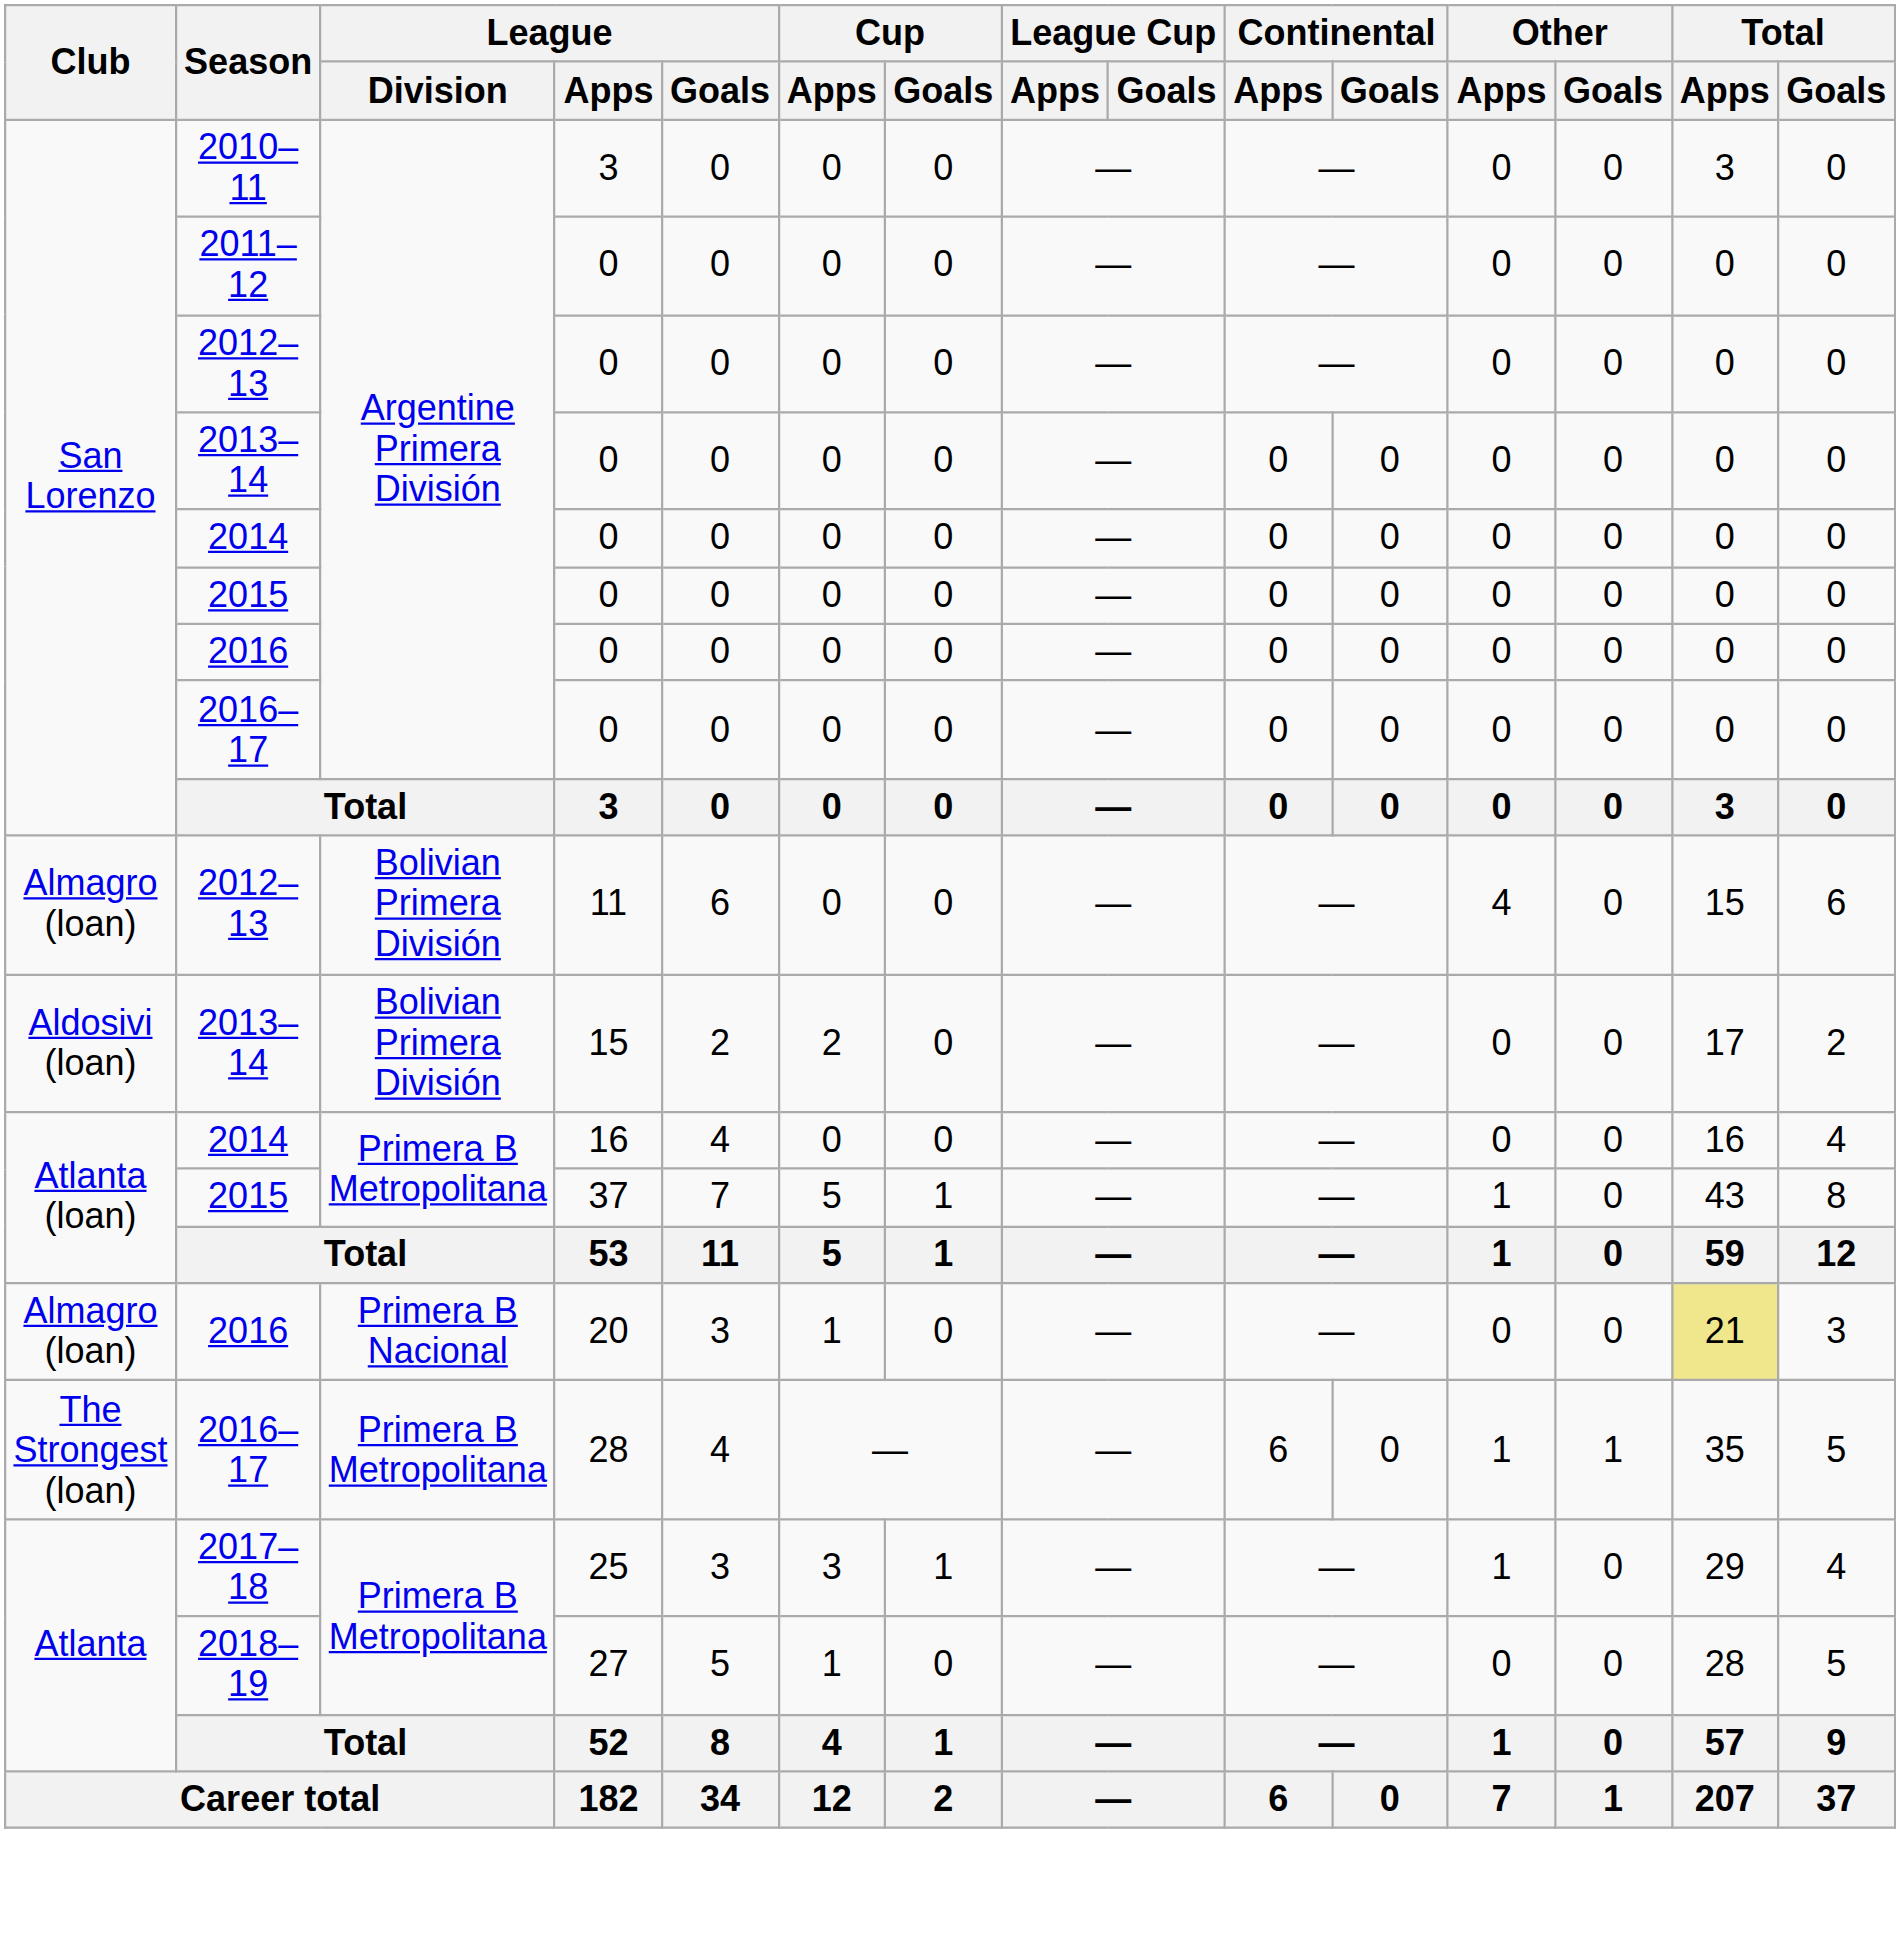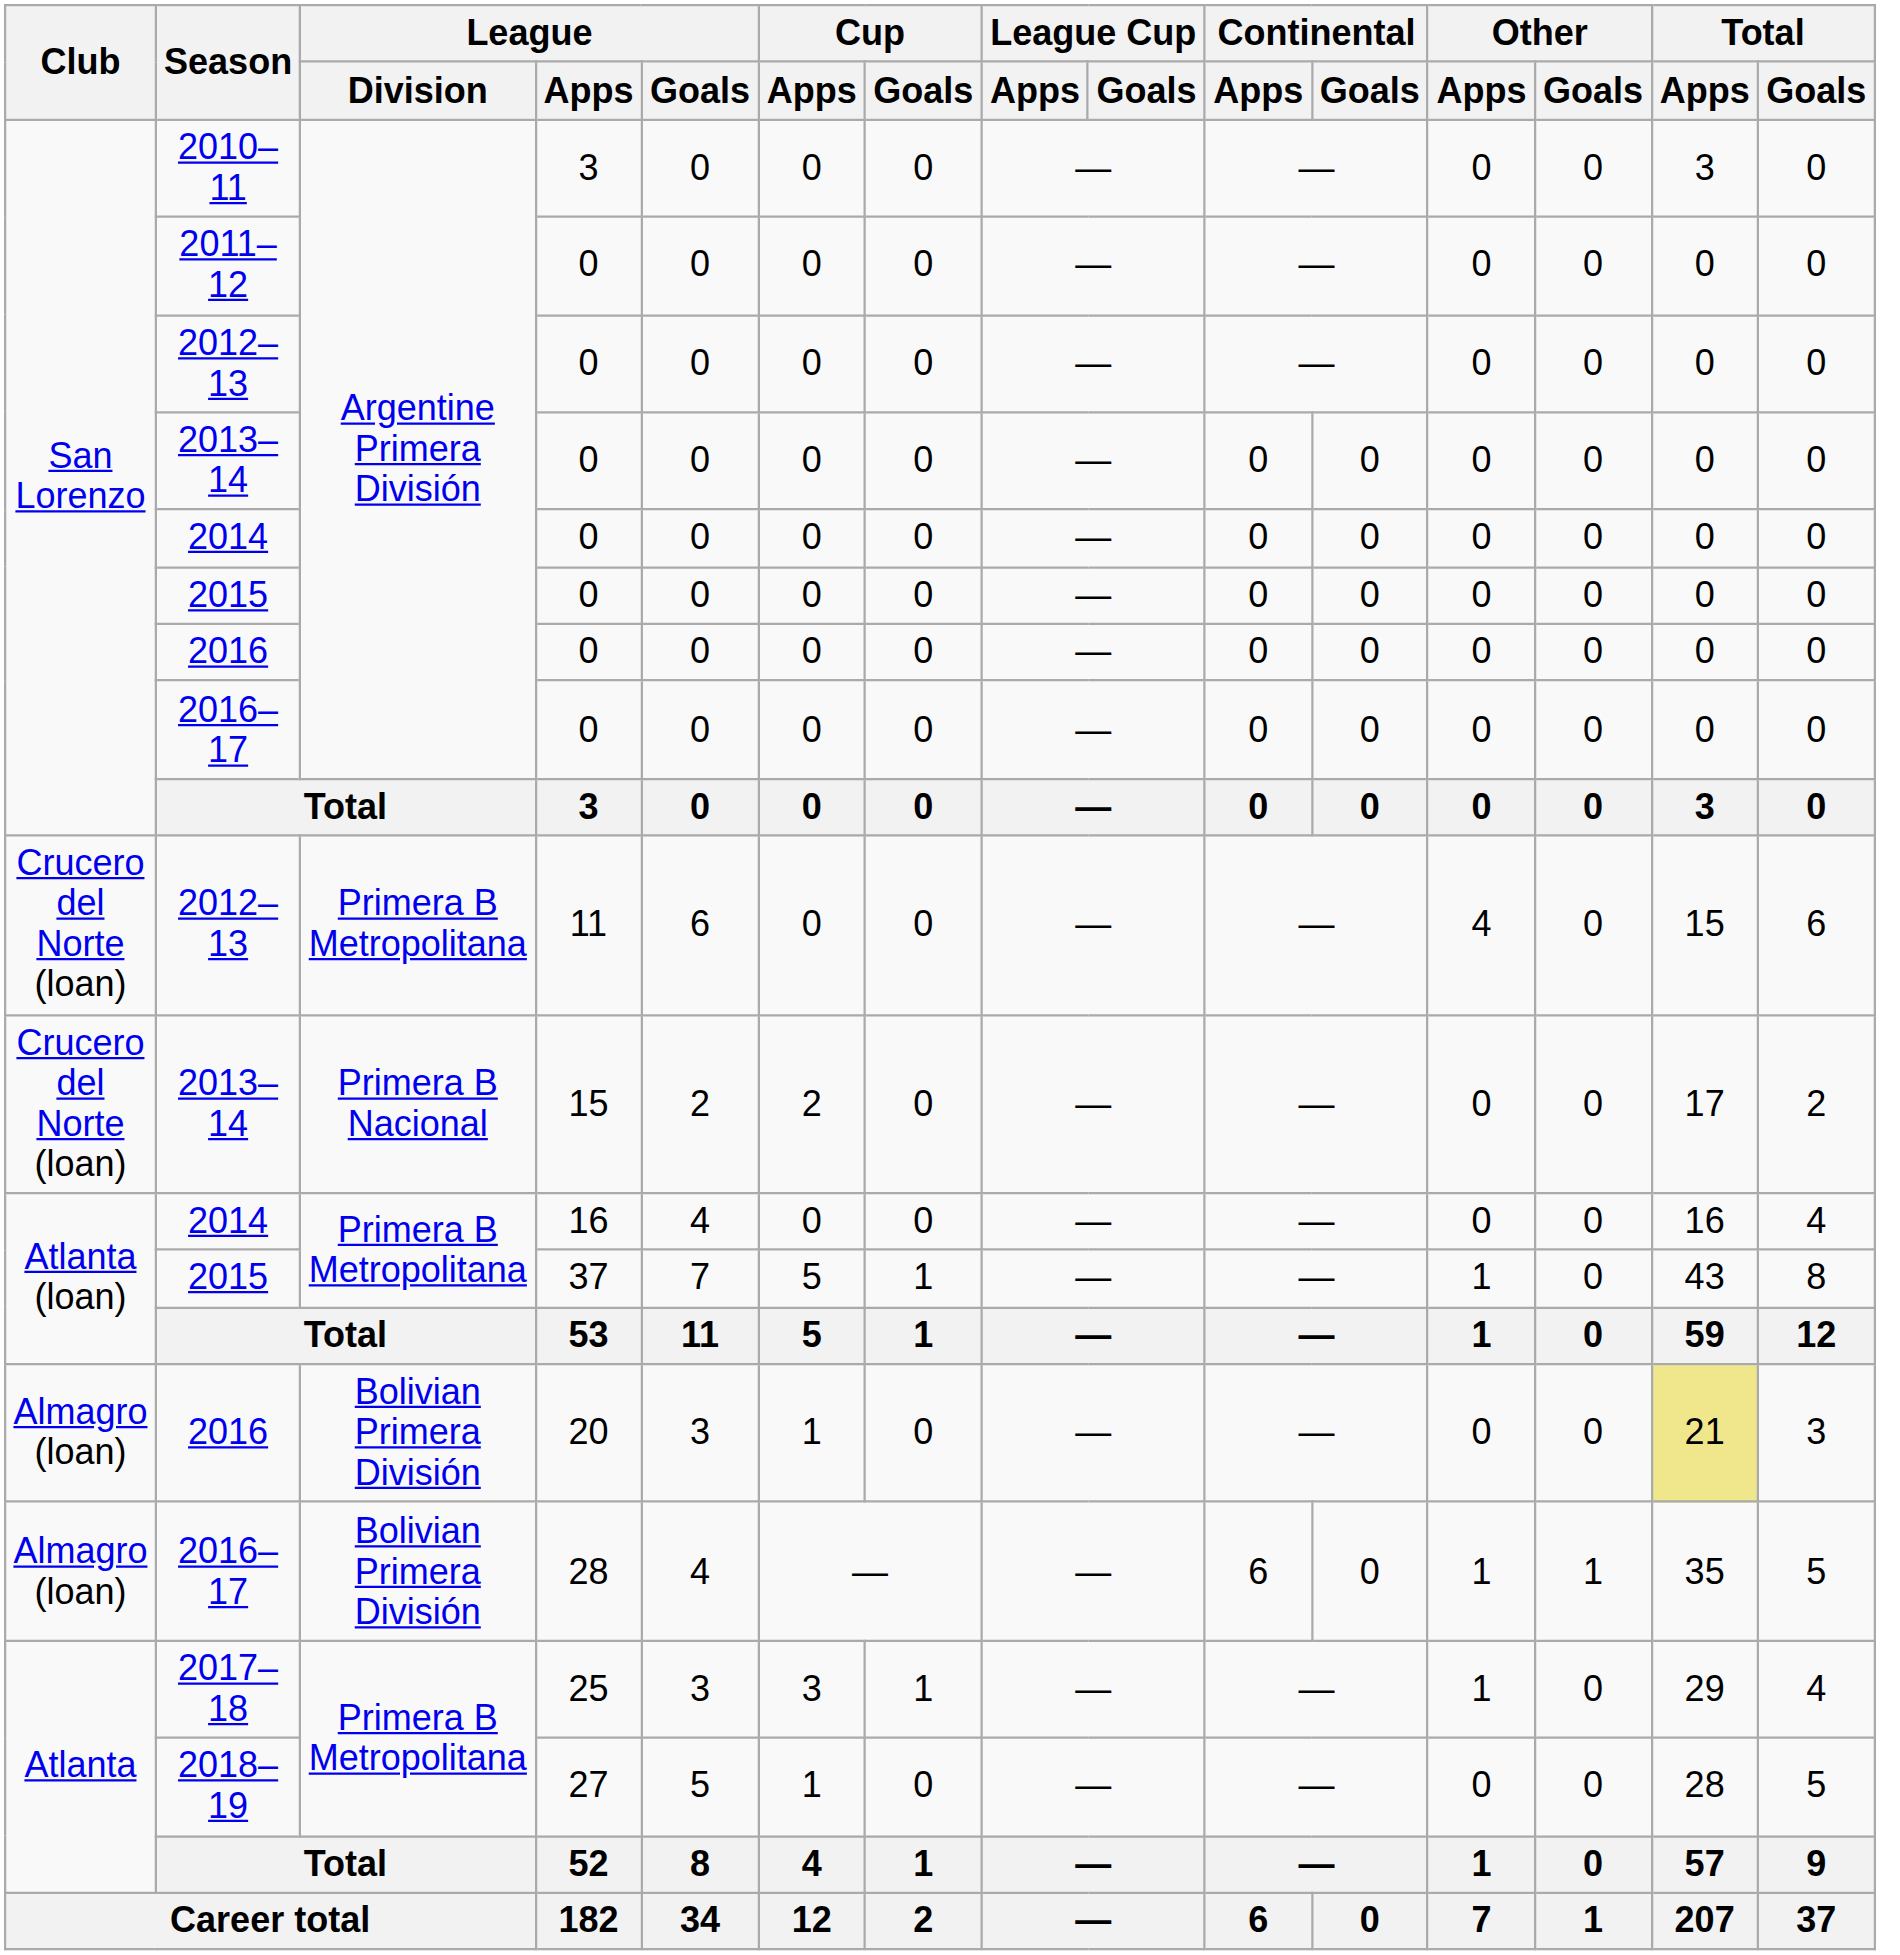 <table class="wikitable" style="text-align:center">
 <tr>
 <th rowspan="2">Club</th>
 <th rowspan="2">Season</th>
 <th colspan="3">League</th>
 <th colspan="2">Cup</th>
 <th colspan="2">League Cup</th>
 <th colspan="2">Continental</th>
 <th colspan="2">Other</th>
 <th colspan="2">Total</th>
 </tr>
 <tr>
 <th>Division</th>
 <th>Apps</th>
 <th>Goals</th>
 <th>Apps</th>
 <th>Goals</th>
 <th>Apps</th>
 <th>Goals</th>
 <th>Apps</th>
 <th>Goals</th>
 <th>Apps</th>
 <th>Goals</th>
 <th>Apps</th>
 <th>Goals</th>
 </tr>
 <tr>
 <td rowspan="9"><a href='#'>San Lorenzo</a></td>
 <td><a href='#'>2010–11</a></td>
 <td rowspan="8"><a href='#'>Argentine Primera División</a></td>
 <td>3</td>
 <td>0</td>
 <td>0</td>
 <td>0</td>
 <td colspan="2">—</td>
 <td colspan="2">—</td>
 <td>0</td>
 <td>0</td>
 <td>3</td>
 <td>0</td>
 </tr>
 <tr>
 <td><a href='#'>2011–12</a></td>
 <td>0</td>
 <td>0</td>
 <td>0</td>
 <td>0</td>
 <td colspan="2">—</td>
 <td colspan="2">—</td>
 <td>0</td>
 <td>0</td>
 <td>0</td>
 <td>0</td>
 </tr>
 <tr>
 <td><a href='#'>2012–13</a></td>
 <td>0</td>
 <td>0</td>
 <td>0</td>
 <td>0</td>
 <td colspan="2">—</td>
 <td colspan="2">—</td>
 <td>0</td>
 <td>0</td>
 <td>0</td>
 <td>0</td>
 </tr>
 <tr>
 <td><a href='#'>2013–14</a></td>
 <td>0</td>
 <td>0</td>
 <td>0</td>
 <td>0</td>
 <td colspan="2">—</td>
 <td>0</td>
 <td>0</td>
 <td>0</td>
 <td>0</td>
 <td>0</td>
 <td>0</td>
 </tr>
 <tr>
 <td><a href='#'>2014</a></td>
 <td>0</td>
 <td>0</td>
 <td>0</td>
 <td>0</td>
 <td colspan="2">—</td>
 <td>0</td>
 <td>0</td>
 <td>0</td>
 <td>0</td>
 <td>0</td>
 <td>0</td>
 </tr>
 <tr>
 <td><a href='#'>2015</a></td>
 <td>0</td>
 <td>0</td>
 <td>0</td>
 <td>0</td>
 <td colspan="2">—</td>
 <td>0</td>
 <td>0</td>
 <td>0</td>
 <td>0</td>
 <td>0</td>
 <td>0</td>
 </tr>
 <tr>
 <td><a href='#'>2016</a></td>
 <td>0</td>
 <td>0</td>
 <td>0</td>
 <td>0</td>
 <td colspan="2">—</td>
 <td>0</td>
 <td>0</td>
 <td>0</td>
 <td>0</td>
 <td>0</td>
 <td>0</td>
 </tr>
 <tr>
 <td><a href='#'>2016–17</a></td>
 <td>0</td>
 <td>0</td>
 <td>0</td>
 <td>0</td>
 <td colspan="2">—</td>
 <td>0</td>
 <td>0</td>
 <td>0</td>
 <td>0</td>
 <td>0</td>
 <td>0</td>
 </tr>
 <tr>
 <th colspan="2">Total</th>
 <th>3</th>
 <th>0</th>
 <th>0</th>
 <th>0</th>
 <th colspan="2">—</th>
 <th>0</th>
 <th>0</th>
 <th>0</th>
 <th>0</th>
 <th>3</th>
 <th>0</th>
 </tr>
 <tr>
-<td rowspan="1"><a href='#'>Almagro</a> (loan)</td>
+<td rowspan="1"><a href='#'>Crucero del Norte</a> (loan)</td>
 <td><a href='#'>2012–13</a></td>
-<td rowspan="1"><a href='#'>Bolivian Primera División</a></td>
+<td rowspan="1"><a href='#'>Primera B Metropolitana</a></td>
 <td>11</td>
 <td>6</td>
 <td>0</td>
 <td>0</td>
 <td colspan="2">—</td>
 <td colspan="2">—</td>
 <td>4</td>
 <td>0</td>
 <td>15</td>
 <td>6</td>
 </tr>
 <tr>
-<td rowspan="1"><a href='#'>Aldosivi</a> (loan)</td>
+<td rowspan="1"><a href='#'>Crucero del Norte</a> (loan)</td>
 <td><a href='#'>2013–14</a></td>
-<td rowspan="1"><a href='#'>Bolivian Primera División</a></td>
+<td rowspan="1"><a href='#'>Primera B Nacional</a></td>
 <td>15</td>
 <td>2</td>
 <td>2</td>
 <td>0</td>
 <td colspan="2">—</td>
 <td colspan="2">—</td>
 <td>0</td>
 <td>0</td>
 <td>17</td>
 <td>2</td>
 </tr>
 <tr>
 <td rowspan="3"><a href='#'>Atlanta</a> (loan)</td>
 <td><a href='#'>2014</a></td>
 <td rowspan="2"><a href='#'>Primera B Metropolitana</a></td>
 <td>16</td>
 <td>4</td>
 <td>0</td>
 <td>0</td>
 <td colspan="2">—</td>
 <td colspan="2">—</td>
 <td>0</td>
 <td>0</td>
 <td>16</td>
 <td>4</td>
 </tr>
 <tr>
 <td><a href='#'>2015</a></td>
 <td>37</td>
 <td>7</td>
 <td>5</td>
 <td>1</td>
 <td colspan="2">—</td>
 <td colspan="2">—</td>
 <td>1</td>
 <td>0</td>
 <td>43</td>
 <td>8</td>
 </tr>
 <tr>
 <th colspan="2">Total</th>
 <th>53</th>
 <th>11</th>
 <th>5</th>
 <th>1</th>
 <th colspan="2">—</th>
 <th colspan="2">—</th>
 <th>1</th>
 <th>0</th>
 <th>59</th>
 <th>12</th>
 </tr>
 <tr>
 <td rowspan="1"><a href='#'>Almagro</a> (loan)</td>
 <td><a href='#'>2016</a></td>
-<td rowspan="1"><a href='#'>Primera B Nacional</a></td>
+<td rowspan="1"><a href='#'>Bolivian Primera División</a></td>
 <td>20</td>
 <td>3</td>
 <td>1</td>
 <td>0</td>
 <td colspan="2">—</td>
 <td colspan="2">—</td>
 <td>0</td>
 <td>0</td>
 <td style="background: khaki;">21</td>
 <td>3</td>
 </tr>
 <tr>
-<td rowspan="1"><a href='#'>The Strongest</a> (loan)</td>
+<td rowspan="1"><a href='#'>Almagro</a> (loan)</td>
 <td><a href='#'>2016–17</a></td>
-<td rowspan="1"><a href='#'>Primera B Metropolitana</a></td>
+<td rowspan="1"><a href='#'>Bolivian Primera División</a></td>
 <td>28</td>
 <td>4</td>
 <td colspan="2">—</td>
 <td colspan="2">—</td>
 <td>6</td>
 <td>0</td>
 <td>1</td>
 <td>1</td>
 <td>35</td>
 <td>5</td>
 </tr>
 <tr>
 <td rowspan="3"><a href='#'>Atlanta</a></td>
 <td><a href='#'>2017–18</a></td>
 <td rowspan="2"><a href='#'>Primera B Metropolitana</a></td>
 <td>25</td>
 <td>3</td>
 <td>3</td>
 <td>1</td>
 <td colspan="2">—</td>
 <td colspan="2">—</td>
 <td>1</td>
 <td>0</td>
 <td>29</td>
 <td>4</td>
 </tr>
 <tr>
 <td><a href='#'>2018–19</a></td>
 <td>27</td>
 <td>5</td>
 <td>1</td>
 <td>0</td>
 <td colspan="2">—</td>
 <td colspan="2">—</td>
 <td>0</td>
 <td>0</td>
 <td>28</td>
 <td>5</td>
 </tr>
 <tr>
 <th colspan="2">Total</th>
 <th>52</th>
 <th>8</th>
 <th>4</th>
 <th>1</th>
 <th colspan="2">—</th>
 <th colspan="2">—</th>
 <th>1</th>
 <th>0</th>
 <th>57</th>
 <th>9</th>
 </tr>
 <tr>
 <th colspan="3">Career total</th>
 <th>182</th>
 <th>34</th>
 <th>12</th>
 <th>2</th>
 <th colspan="2">—</th>
 <th>6</th>
 <th>0</th>
 <th>7</th>
 <th>1</th>
 <th>207</th>
 <th>37</th>
 </tr>
 </table>
